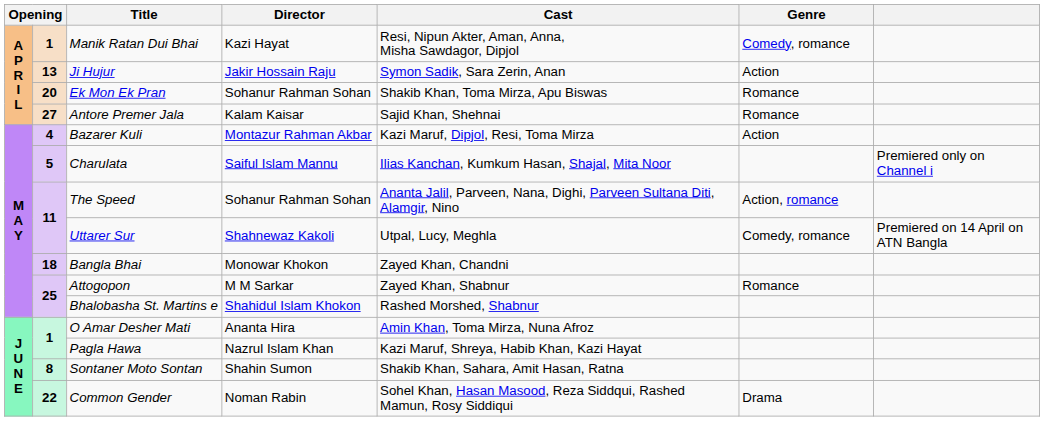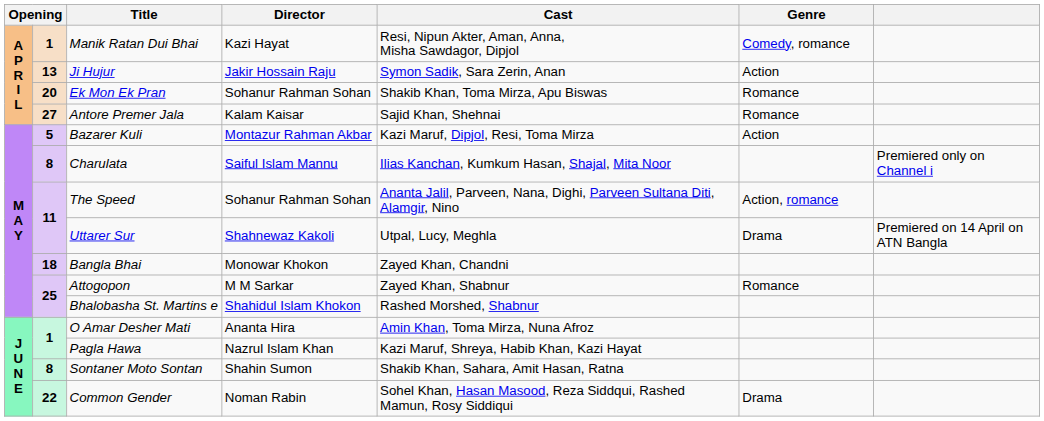 <table class="wikitable sortable">
 <tr>
 <th colspan="2" style="width:6%;">Opening</th>
 <th style="width:15%;">Title</th>
 <th style="width:15%;">Director</th>
 <th style="width:35%;">Cast</th>
 <th style="width:13%;">Genre</th>
 <th></th>
 </tr>
 <tr>
 <th rowspan="4" style="text-align:center; background:#f7bf87">A<br>P<br>R<br>I<br>L</th>
 <td rowspan="1" style="text-align:center; background:#f7dfc7"><strong>1</strong></td>
 <td><em>Manik Ratan Dui Bhai</em></td>
 <td>Kazi Hayat</td>
 <td>Resi, Nipun Akter, Aman, Anna,<br>Misha Sawdagor, Dipjol</td>
 <td><a href='#'>Comedy</a>, romance</td>
 <td></td>
 </tr>
 <tr>
 <td rowspan="1" style="text-align:center; background:#f7dfc7"><strong>13</strong></td>
 <td><em><a href='#'>Ji Hujur</a></em></td>
 <td><a href='#'>Jakir Hossain Raju</a></td>
 <td><a href='#'>Symon Sadik</a>, Sara Zerin, Anan</td>
 <td>Action</td>
 <td></td>
 </tr>
 <tr>
 <td rowspan="1" style="text-align:center; background:#f7dfc7"><strong>20</strong></td>
 <td><em><a href='#'>Ek Mon Ek Pran</a></em></td>
 <td>Sohanur Rahman Sohan</td>
 <td>Shakib Khan, Toma Mirza, Apu Biswas</td>
 <td>Romance</td>
 <td></td>
 </tr>
 <tr>
 <td rowspan="1" style="text-align:center; background:#f7dfc7"><strong>27</strong></td>
 <td><em>Antore Premer Jala</em></td>
 <td>Kalam Kaisar</td>
 <td>Sajid Khan, Shehnai</td>
 <td>Romance</td>
 <td></td>
 </tr>
 <tr>
 <th rowspan="7" style="text-align:center; background:#bf87f7">M<br>A<br>Y</th>
-<td rowspan="1" style="text-align:center; background:#dfc7f7"><strong>4</strong></td>
+<td rowspan="1" style="text-align:center; background:#dfc7f7"><strong>5</strong></td>
 <td><em>Bazarer Kuli</em></td>
 <td><a href='#'>Montazur Rahman Akbar</a></td>
 <td>Kazi Maruf, <a href='#'>Dipjol</a>, Resi, Toma Mirza</td>
 <td>Action</td>
 <td></td>
 </tr>
 <tr>
-<td rowspan="1" style="text-align:center; background:#dfc7f7"><strong>5</strong></td>
+<td rowspan="1" style="text-align:center; background:#dfc7f7"><strong>8</strong></td>
 <td><em>Charulata</em></td>
 <td><a href='#'>Saiful Islam Mannu</a></td>
 <td><a href='#'>Ilias Kanchan</a>, Kumkum Hasan, <a href='#'>Shajal</a>, <a href='#'>Mita Noor</a></td>
 <td></td>
 <td>Premiered only on <a href='#'>Channel i</a></td>
 </tr>
 <tr>
 <td rowspan="2" style="text-align:center; background:#dfc7f7"><strong>11</strong></td>
 <td><em>The Speed</em></td>
 <td>Sohanur Rahman Sohan</td>
 <td><a href='#'>Ananta Jalil</a>, Parveen, Nana, Dighi, <a href='#'>Parveen Sultana Diti</a>, <a href='#'>Alamgir</a>, Nino</td>
 <td>Action, <a href='#'>romance</a></td>
 <td></td>
 </tr>
 <tr>
 <td><em><a href='#'>Uttarer Sur</a></em></td>
 <td><a href='#'>Shahnewaz Kakoli</a></td>
 <td>Utpal, Lucy, Meghla</td>
-<td>Comedy, romance</td>
+<td>Drama</td>
 <td>Premiered on 14 April on ATN Bangla</td>
 </tr>
 <tr>
 <td rowspan="1" style="text-align:center; background:#dfc7f7"><strong>18</strong></td>
 <td><em>Bangla Bhai</em></td>
 <td>Monowar Khokon</td>
 <td>Zayed Khan, Chandni</td>
 <td></td>
 <td></td>
 </tr>
 <tr>
 <td rowspan="2" style="text-align:center; background:#dfc7f7"><strong>25</strong></td>
 <td><em>Attogopon</em></td>
 <td>M M Sarkar</td>
 <td>Zayed Khan, Shabnur</td>
 <td>Romance</td>
 <td></td>
 </tr>
 <tr>
 <td><em>Bhalobasha St. Martins e</em></td>
 <td><a href='#'>Shahidul Islam Khokon</a></td>
 <td>Rashed Morshed, <a href='#'>Shabnur</a></td>
 <td></td>
 <td></td>
 </tr>
 <tr>
 <th rowspan="4" style="text-align:center; background:#87f7bf">J<br>U<br>N<br>E</th>
 <td rowspan="2" style="text-align:center; background:#c7f7df"><strong>1</strong></td>
 <td><em>O Amar Desher Mati</em></td>
 <td>Ananta Hira</td>
 <td><a href='#'>Amin Khan</a>, Toma Mirza, Nuna Afroz</td>
 <td></td>
 <td></td>
 </tr>
 <tr>
 <td><em>Pagla Hawa</em></td>
 <td>Nazrul Islam Khan</td>
 <td>Kazi Maruf, Shreya, Habib Khan, Kazi Hayat</td>
 <td></td>
 <td></td>
 </tr>
 <tr>
 <td rowspan="1" style="text-align:center; background:#c7f7df"><strong>8</strong></td>
 <td><em>Sontaner Moto Sontan</em></td>
 <td>Shahin Sumon</td>
 <td>Shakib Khan, Sahara, Amit Hasan, Ratna</td>
 <td></td>
 <td></td>
 </tr>
 <tr>
 <td rowspan="1" style="text-align:center; background:#c7f7df"><strong>22</strong></td>
 <td><em>Common Gender</em></td>
 <td>Noman Rabin</td>
 <td>Sohel Khan, <a href='#'>Hasan Masood</a>, Reza Siddqui, Rashed Mamun, Rosy Siddiqui</td>
 <td>Drama</td>
 <td></td>
 </tr>
 </table>
